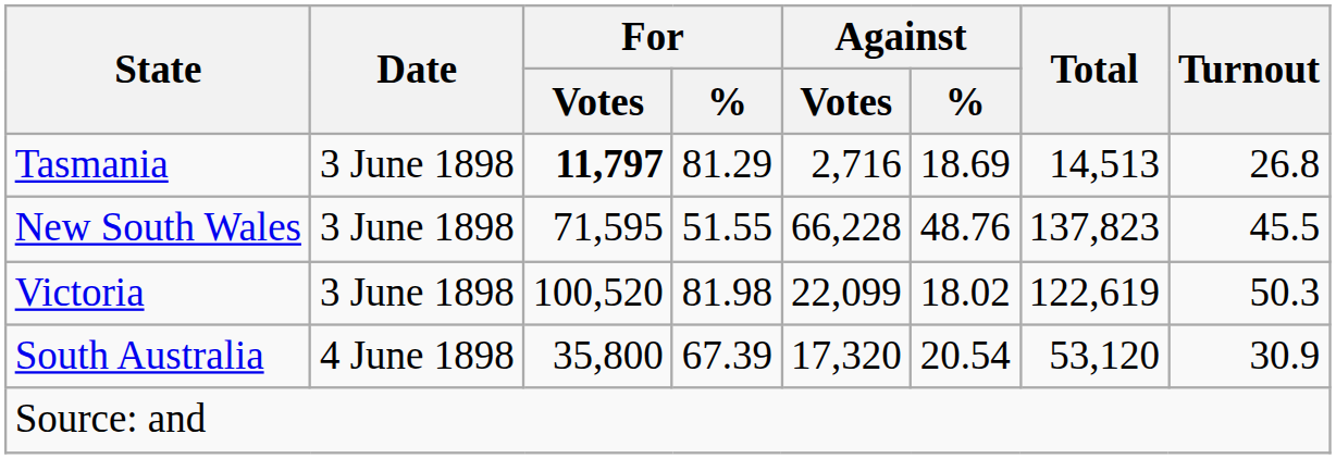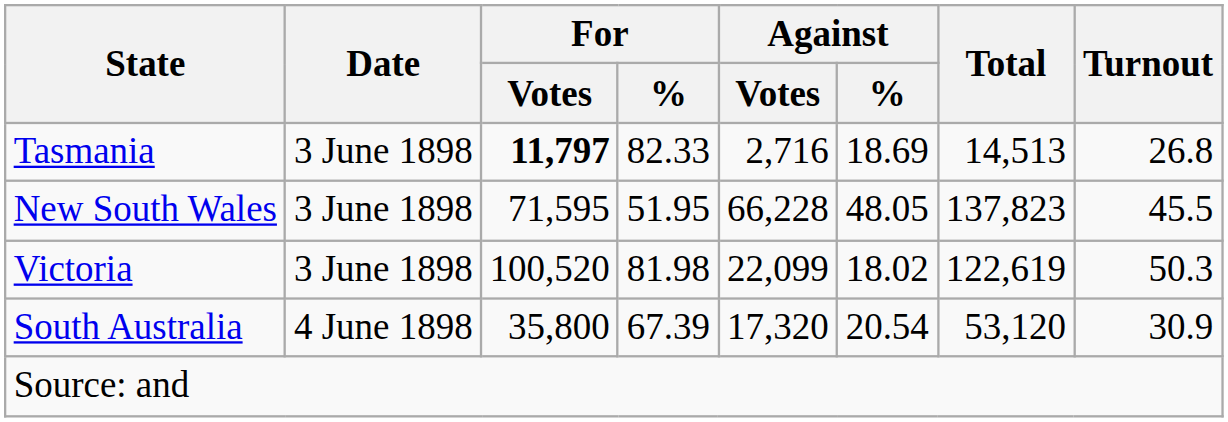 <table class=wikitable style=text-align:right>
 <tr>
 <th rowspan=2>State</th>
 <th rowspan=2>Date</th>
 <th colspan=2>For</th>
 <th colspan=2>Against</th>
 <th rowspan=2>Total</th>
 <th rowspan=2>Turnout</th>
 </tr>
 <tr>
 <th>Votes</th>
 <th>%</th>
 <th>Votes</th>
 <th>%</th>
 </tr>
 <tr>
 <td align=left><a href='#'>Tasmania</a></td>
 <td align=center>3 June 1898</td>
 <td><strong>11,797</strong></td>
-<td>81.29</td>
+<td>82.33</td>
 <td>2,716</td>
 <td>18.69</td>
 <td>14,513</td>
 <td>26.8</td>
 </tr>
 <tr>
 <td align=left><a href='#'>New South Wales</a></td>
 <td align=center>3 June 1898</td>
 <td>71,595</td>
-<td>51.55</td>
+<td>51.95</td>
 <td>66,228</td>
-<td>48.76</td>
+<td>48.05</td>
 <td>137,823</td>
 <td>45.5</td>
 </tr>
 <tr>
 <td align="left"><a href='#'>Victoria</a></td>
 <td align="center">3 June 1898</td>
 <td>100,520</td>
 <td>81.98</td>
 <td>22,099</td>
 <td>18.02</td>
 <td>122,619</td>
 <td>50.3</td>
 </tr>
 <tr>
 <td align=left><a href='#'>South Australia</a></td>
 <td align="center">4 June 1898</td>
 <td>35,800</td>
 <td>67.39</td>
 <td>17,320</td>
 <td>20.54</td>
 <td>53,120</td>
 <td>30.9</td>
 </tr>
 <tr>
 <td colspan="8" align="left">Source:  and </td>
 </tr>
 </table>
